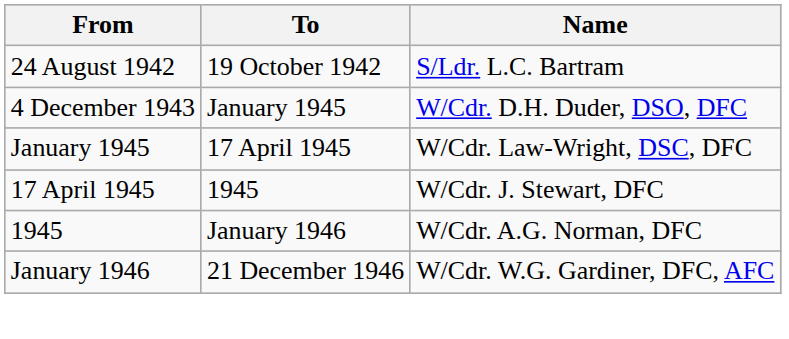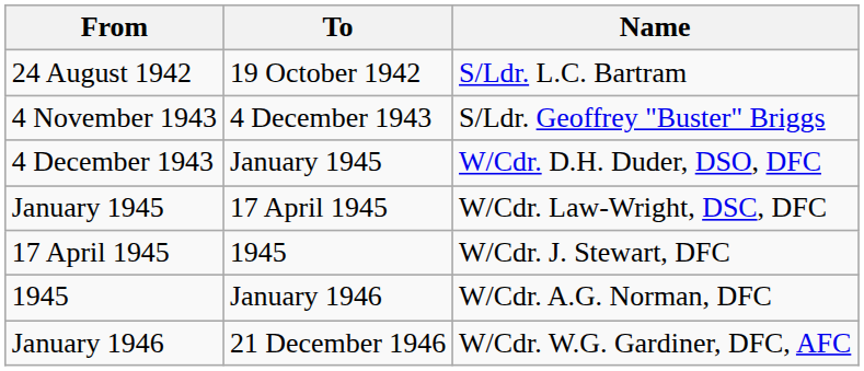 <table class="wikitable">
 <tr>
 <th>From</th>
 <th>To</th>
 <th>Name</th>
 </tr>
 <tr>
 <td>24 August 1942</td>
 <td>19 October 1942</td>
 <td><a href='#'>S/Ldr.</a> L.C. Bartram</td>
+</tr>
+<tr>
+<td>4 November 1943</td>
+<td>4 December 1943</td>
+<td>S/Ldr. <a href='#'>Geoffrey "Buster" Briggs</a></td>
 </tr>
 <tr>
 <td>4 December 1943</td>
 <td>January 1945</td>
 <td><a href='#'>W/Cdr.</a> D.H. Duder, <a href='#'>DSO</a>, <a href='#'>DFC</a></td>
 </tr>
 <tr>
 <td>January 1945</td>
 <td>17 April 1945</td>
 <td>W/Cdr. Law-Wright, <a href='#'>DSC</a>, DFC</td>
 </tr>
 <tr>
 <td>17 April 1945</td>
 <td>1945</td>
 <td>W/Cdr. J. Stewart, DFC</td>
 </tr>
 <tr>
 <td>1945</td>
 <td>January 1946</td>
 <td>W/Cdr. A.G. Norman, DFC</td>
 </tr>
 <tr>
 <td>January 1946</td>
 <td>21 December 1946</td>
 <td>W/Cdr. W.G. Gardiner, DFC, <a href='#'>AFC</a></td>
 </tr>
 </table>
